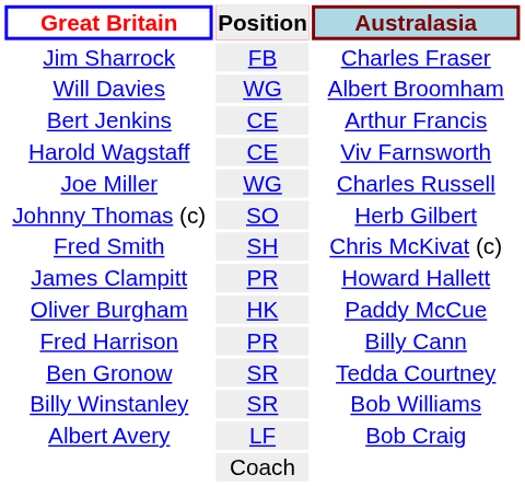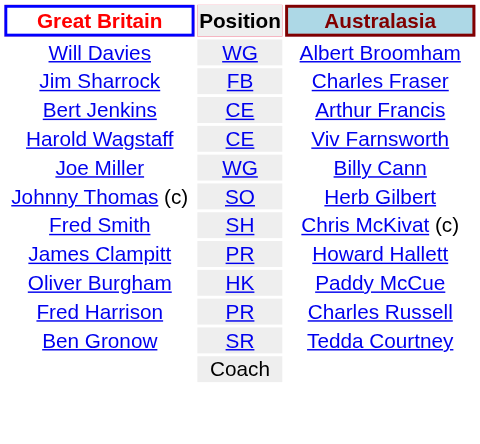 <table align=right style="font-size:90%; margin-left:1em">
 <tr bgcolor=#FF0033>
 <th align="centre" width="126" style="border: 2px solid blue; background: white; color: red">Great Britain</th>
 <th align="center" style="background: #eeeeee; color: black">Position</th>
 <th align="centre" style="width:126px; border: 2px solid maroon; background: lightblue; color: maroon">Australasia</th>
 </tr>
 <tr>
+<td align="center"><a href='#'>Will Davies</a></td>
+<td align="center" style="background: #eeeeee"><a href='#'>WG</a></td>
+<td align="center"><a href='#'>Albert Broomham</a></td>
+</tr>
+<tr>
 <td align="center"><a href='#'>Jim Sharrock</a></td>
 <td align="center" style="background: #eeeeee"><a href='#'>FB</a></td>
 <td align="center"><a href='#'>Charles Fraser</a></td>
-</tr>
-<tr>
-<td align="center"><a href='#'>Will Davies</a></td>
-<td align="center" style="background: #eeeeee"><a href='#'>WG</a></td>
-<td align="center"><a href='#'>Albert Broomham</a></td>
 </tr>
 <tr>
 <td align="center"><a href='#'>Bert Jenkins</a></td>
 <td align="center" style="background: #eeeeee"><a href='#'>CE</a></td>
 <td align="center"><a href='#'>Arthur Francis</a></td>
 </tr>
 <tr>
 <td align="center"><a href='#'>Harold Wagstaff</a></td>
 <td align="center" style="background: #eeeeee"><a href='#'>CE</a></td>
 <td align="center"><a href='#'>Viv Farnsworth</a></td>
 </tr>
 <tr>
 <td align="center"><a href='#'>Joe Miller</a></td>
 <td align="center" style="background: #eeeeee"><a href='#'>WG</a></td>
-<td align="center"><a href='#'>Charles Russell</a></td>
+<td align="center"><a href='#'>Billy Cann</a></td>
 </tr>
 <tr>
 <td align="center"><a href='#'>Johnny Thomas</a> (c)</td>
 <td align="center" style="background: #eeeeee"><a href='#'>SO</a></td>
 <td align="center"><a href='#'>Herb Gilbert</a></td>
 </tr>
 <tr>
 <td align="center"><a href='#'>Fred Smith</a></td>
 <td align="center" style="background: #eeeeee"><a href='#'>SH</a></td>
 <td align="center"><a href='#'>Chris McKivat</a> (c)</td>
 </tr>
 <tr>
 <td align="center"><a href='#'>James Clampitt</a></td>
 <td align="center" style="background: #eeeeee"><a href='#'>PR</a></td>
 <td align="center"><a href='#'>Howard Hallett</a></td>
 </tr>
 <tr>
 <td align="center"><a href='#'>Oliver Burgham</a></td>
 <td align="center" style="background: #eeeeee"><a href='#'>HK</a></td>
 <td align="center"><a href='#'>Paddy McCue</a></td>
 </tr>
 <tr>
 <td align="center"><a href='#'>Fred Harrison</a></td>
 <td align="center" style="background: #eeeeee"><a href='#'>PR</a></td>
-<td align="center"><a href='#'>Billy Cann</a></td>
+<td align="center"><a href='#'>Charles Russell</a></td>
 </tr>
 <tr>
 <td align="center"><a href='#'>Ben Gronow</a></td>
 <td align="center" style="background: #eeeeee"><a href='#'>SR</a></td>
 <td align="center"><a href='#'>Tedda Courtney</a></td>
 </tr>
 <tr>
-<td align="center"><a href='#'>Billy Winstanley</a></td>
-<td align="center" style="background: #eeeeee"><a href='#'>SR</a></td>
-<td align="center"><a href='#'>Bob Williams</a></td>
-</tr>
-<tr>
-<td align="center"><a href='#'>Albert Avery</a></td>
-<td align="center" style="background: #eeeeee"><a href='#'>LF</a></td>
-<td align="center"><a href='#'>Bob Craig</a></td>
-</tr>
-<tr>
 <td align="center"></td>
 <td align="center" style="background: #eeeeee">Coach</td>
 <td align="center"></td>
 </tr>
 </table>
